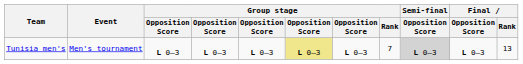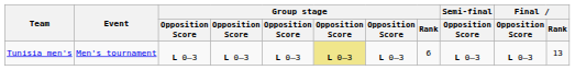 <table class="wikitable" style="font-size:90%">
 <tr>
 <th rowspan=2>Team</th>
 <th rowspan=2>Event</th>
 <th colspan=6>Group stage</th>
 <th>Semi-final</th>
 <th colspan=2>Final / </th>
 </tr>
 <tr style="font-size:95%">
 <th>Opposition<br>Score</th>
 <th>Opposition<br>Score</th>
 <th>Opposition<br>Score</th>
 <th>Opposition<br>Score</th>
 <th>Opposition<br>Score</th>
 <th>Rank</th>
 <th>Opposition<br>Score</th>
 <th>Opposition<br>Score</th>
 <th>Rank</th>
 </tr>
 <tr align=center>
 <td align=left><a href='#'>Tunisia men's</a></td>
 <td align=left><a href='#'>Men's tournament</a></td>
 <td><br><strong>L</strong> 0–3</td>
 <td><br><strong>L</strong> 0–3</td>
 <td><br><strong>L</strong> 0–3</td>
 <td style="background: khaki;"><br><strong>L</strong> 0–3</td>
 <td><br><strong>L</strong> 0–3</td>
-<td>7</td>
-<td style="background: lightgrey;"><br><strong>L</strong> 0–3</td>
+<td>6</td>
+<td><br><strong>L</strong> 0–3</td>
 <td><br><strong>L</strong> 0–3</td>
 <td>13</td>
 </tr>
 </table>
